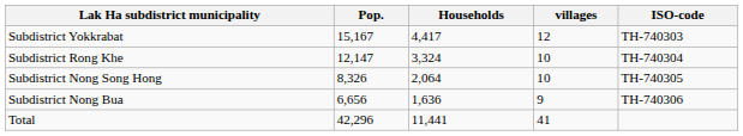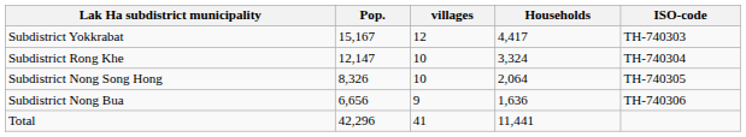 <table class="wikitable" style="width:70%;">
 <tr>
 <th>Lak Ha subdistrict municipality</th>
 <th>Pop.</th>
+<th>villages</th>
 <th>Households</th>
-<th>villages</th>
 <th>ISO-code</th>
 </tr>
 <tr>
 <td>Subdistrict Yokkrabat</td>
 <td>15,167</td>
+<td>12</td>
 <td>4,417</td>
-<td>12</td>
 <td>TH-740303</td>
 </tr>
 <tr>
 <td>Subdistrict Rong Khe</td>
 <td>12,147</td>
+<td>10</td>
 <td>3,324</td>
-<td>10</td>
 <td>TH-740304</td>
 </tr>
 <tr>
 <td>Subdistrict Nong Song Hong</td>
 <td>8,326</td>
+<td>10</td>
 <td>2,064</td>
-<td>10</td>
 <td>TH-740305</td>
 </tr>
 <tr>
 <td>Subdistrict Nong Bua</td>
 <td>6,656</td>
+<td>9</td>
 <td>1,636</td>
-<td>9</td>
 <td>TH-740306</td>
 </tr>
 <tr>
 <td>Total</td>
 <td>42,296</td>
+<td>41</td>
 <td>11,441</td>
-<td>41</td>
 <td></td>
 </tr>
 </table>
